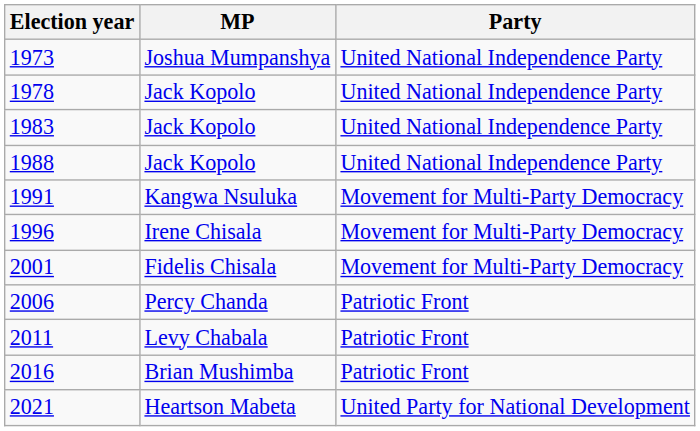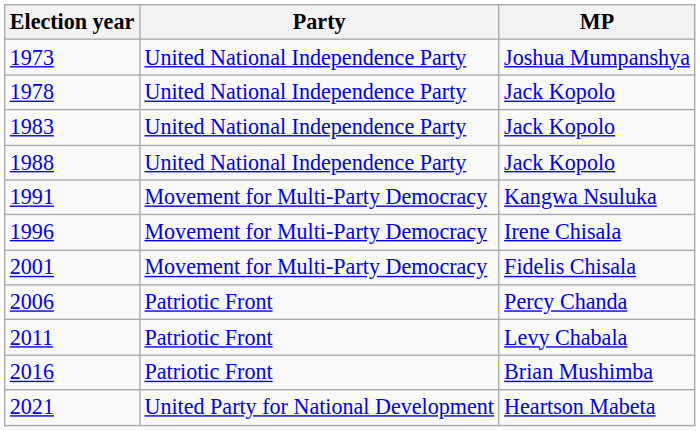 <table class=wikitable>
 <tr>
 <th>Election year</th>
+<th>Party</th>
 <th>MP</th>
-<th>Party</th>
 </tr>
 <tr>
 <td><a href='#'>1973</a></td>
+<td><a href='#'>United National Independence Party</a></td>
 <td><a href='#'>Joshua Mumpanshya</a></td>
-<td><a href='#'>United National Independence Party</a></td>
 </tr>
 <tr>
 <td><a href='#'>1978</a></td>
+<td><a href='#'>United National Independence Party</a></td>
 <td><a href='#'>Jack Kopolo</a></td>
-<td><a href='#'>United National Independence Party</a></td>
 </tr>
 <tr>
 <td><a href='#'>1983</a></td>
+<td><a href='#'>United National Independence Party</a></td>
 <td><a href='#'>Jack Kopolo</a></td>
-<td><a href='#'>United National Independence Party</a></td>
 </tr>
 <tr>
 <td><a href='#'>1988</a></td>
+<td><a href='#'>United National Independence Party</a></td>
 <td><a href='#'>Jack Kopolo</a></td>
-<td><a href='#'>United National Independence Party</a></td>
 </tr>
 <tr>
 <td><a href='#'>1991</a></td>
+<td><a href='#'>Movement for Multi-Party Democracy</a></td>
 <td><a href='#'>Kangwa Nsuluka</a></td>
-<td><a href='#'>Movement for Multi-Party Democracy</a></td>
 </tr>
 <tr>
 <td><a href='#'>1996</a></td>
+<td><a href='#'>Movement for Multi-Party Democracy</a></td>
 <td><a href='#'>Irene Chisala</a></td>
-<td><a href='#'>Movement for Multi-Party Democracy</a></td>
 </tr>
 <tr>
 <td><a href='#'>2001</a></td>
+<td><a href='#'>Movement for Multi-Party Democracy</a></td>
 <td><a href='#'>Fidelis Chisala</a></td>
-<td><a href='#'>Movement for Multi-Party Democracy</a></td>
 </tr>
 <tr>
 <td><a href='#'>2006</a></td>
+<td><a href='#'>Patriotic Front</a></td>
 <td><a href='#'>Percy Chanda</a></td>
-<td><a href='#'>Patriotic Front</a></td>
 </tr>
 <tr>
 <td><a href='#'>2011</a></td>
+<td><a href='#'>Patriotic Front</a></td>
 <td><a href='#'>Levy Chabala</a></td>
-<td><a href='#'>Patriotic Front</a></td>
 </tr>
 <tr>
 <td><a href='#'>2016</a></td>
+<td><a href='#'>Patriotic Front</a></td>
 <td><a href='#'>Brian Mushimba</a></td>
-<td><a href='#'>Patriotic Front</a></td>
 </tr>
 <tr>
 <td><a href='#'>2021</a></td>
+<td><a href='#'>United Party for National Development</a></td>
 <td><a href='#'>Heartson Mabeta</a></td>
-<td><a href='#'>United Party for National Development</a></td>
 </tr>
 </table>
